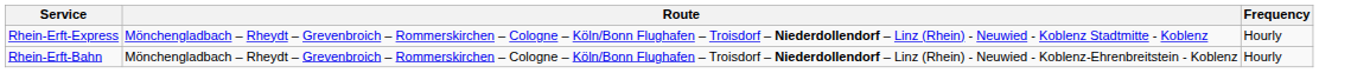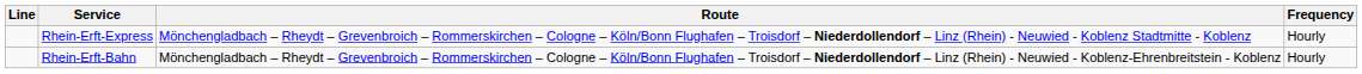 <table class="wikitable">
 <tr>
+<th>Line</th>
 <th>Service</th>
 <th>Route</th>
 <th>Frequency</th>
 </tr>
 <tr>
+<td></td>
 <td><a href='#'>Rhein-Erft-Express</a></td>
 <td><a href='#'>Mönchengladbach</a> – <a href='#'>Rheydt</a> – <a href='#'>Grevenbroich</a> – <a href='#'>Rommerskirchen</a> – <a href='#'>Cologne</a> – <a href='#'>Köln/Bonn Flughafen</a> – <a href='#'>Troisdorf</a> – <strong>Niederdollendorf</strong> – <a href='#'>Linz (Rhein)</a> - <a href='#'>Neuwied</a> - <a href='#'>Koblenz Stadtmitte</a> - <a href='#'>Koblenz</a></td>
 <td>Hourly</td>
 </tr>
 <tr>
+<td></td>
 <td><a href='#'>Rhein-Erft-Bahn</a></td>
 <td>Mönchengladbach – Rheydt – <a href='#'>Grevenbroich</a> – <a href='#'>Rommerskirchen</a> – Cologne – <a href='#'>Köln/Bonn Flughafen</a> – Troisdorf – <strong>Niederdollendorf</strong> – Linz (Rhein) - Neuwied - Koblenz-Ehrenbreitstein - Koblenz</td>
 <td>Hourly</td>
 </tr>
 </table>
